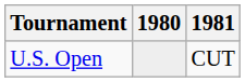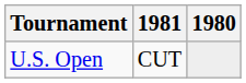 <table class="wikitable" style="font-size:95%;text-align:center;">
 <tr>
 <th>Tournament</th>
+<th>1981</th>
 <th>1980</th>
-<th>1981</th>
 </tr>
 <tr>
 <td align=left><a href='#'>U.S. Open</a></td>
+<td>CUT</td>
 <td style="background:#eeeeee;"></td>
-<td>CUT</td>
 </tr>
 </table>
